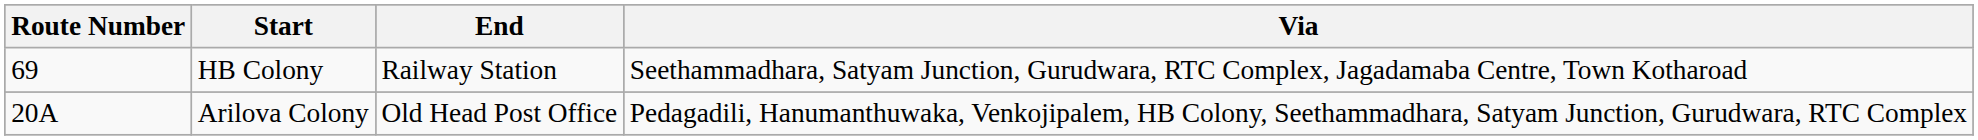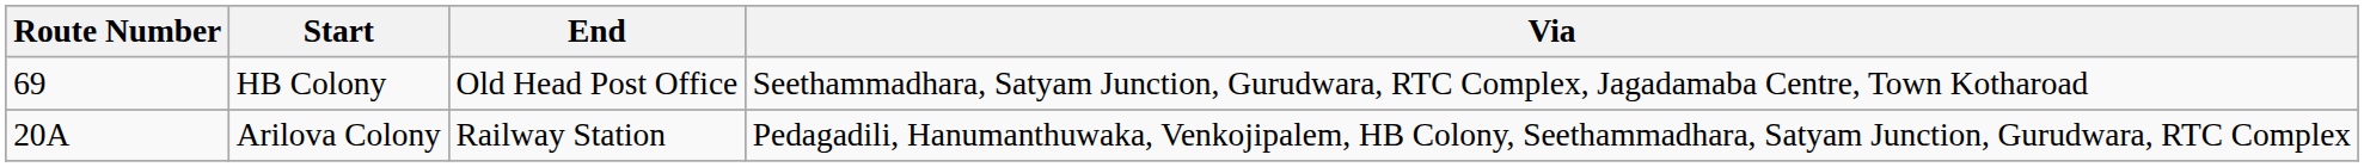 <table class="sortable wikitable">
 <tr>
 <th>Route Number</th>
 <th>Start</th>
 <th>End</th>
 <th>Via</th>
 </tr>
 <tr>
 <td>69</td>
 <td>HB Colony</td>
-<td>Railway Station</td>
+<td>Old Head Post Office</td>
 <td>Seethammadhara, Satyam Junction, Gurudwara, RTC Complex, Jagadamaba Centre, Town Kotharoad</td>
 </tr>
 <tr>
 <td>20A</td>
 <td>Arilova Colony</td>
-<td>Old Head Post Office</td>
+<td>Railway Station</td>
 <td>Pedagadili, Hanumanthuwaka, Venkojipalem, HB Colony, Seethammadhara, Satyam Junction, Gurudwara, RTC Complex</td>
 </tr>
 </table>
